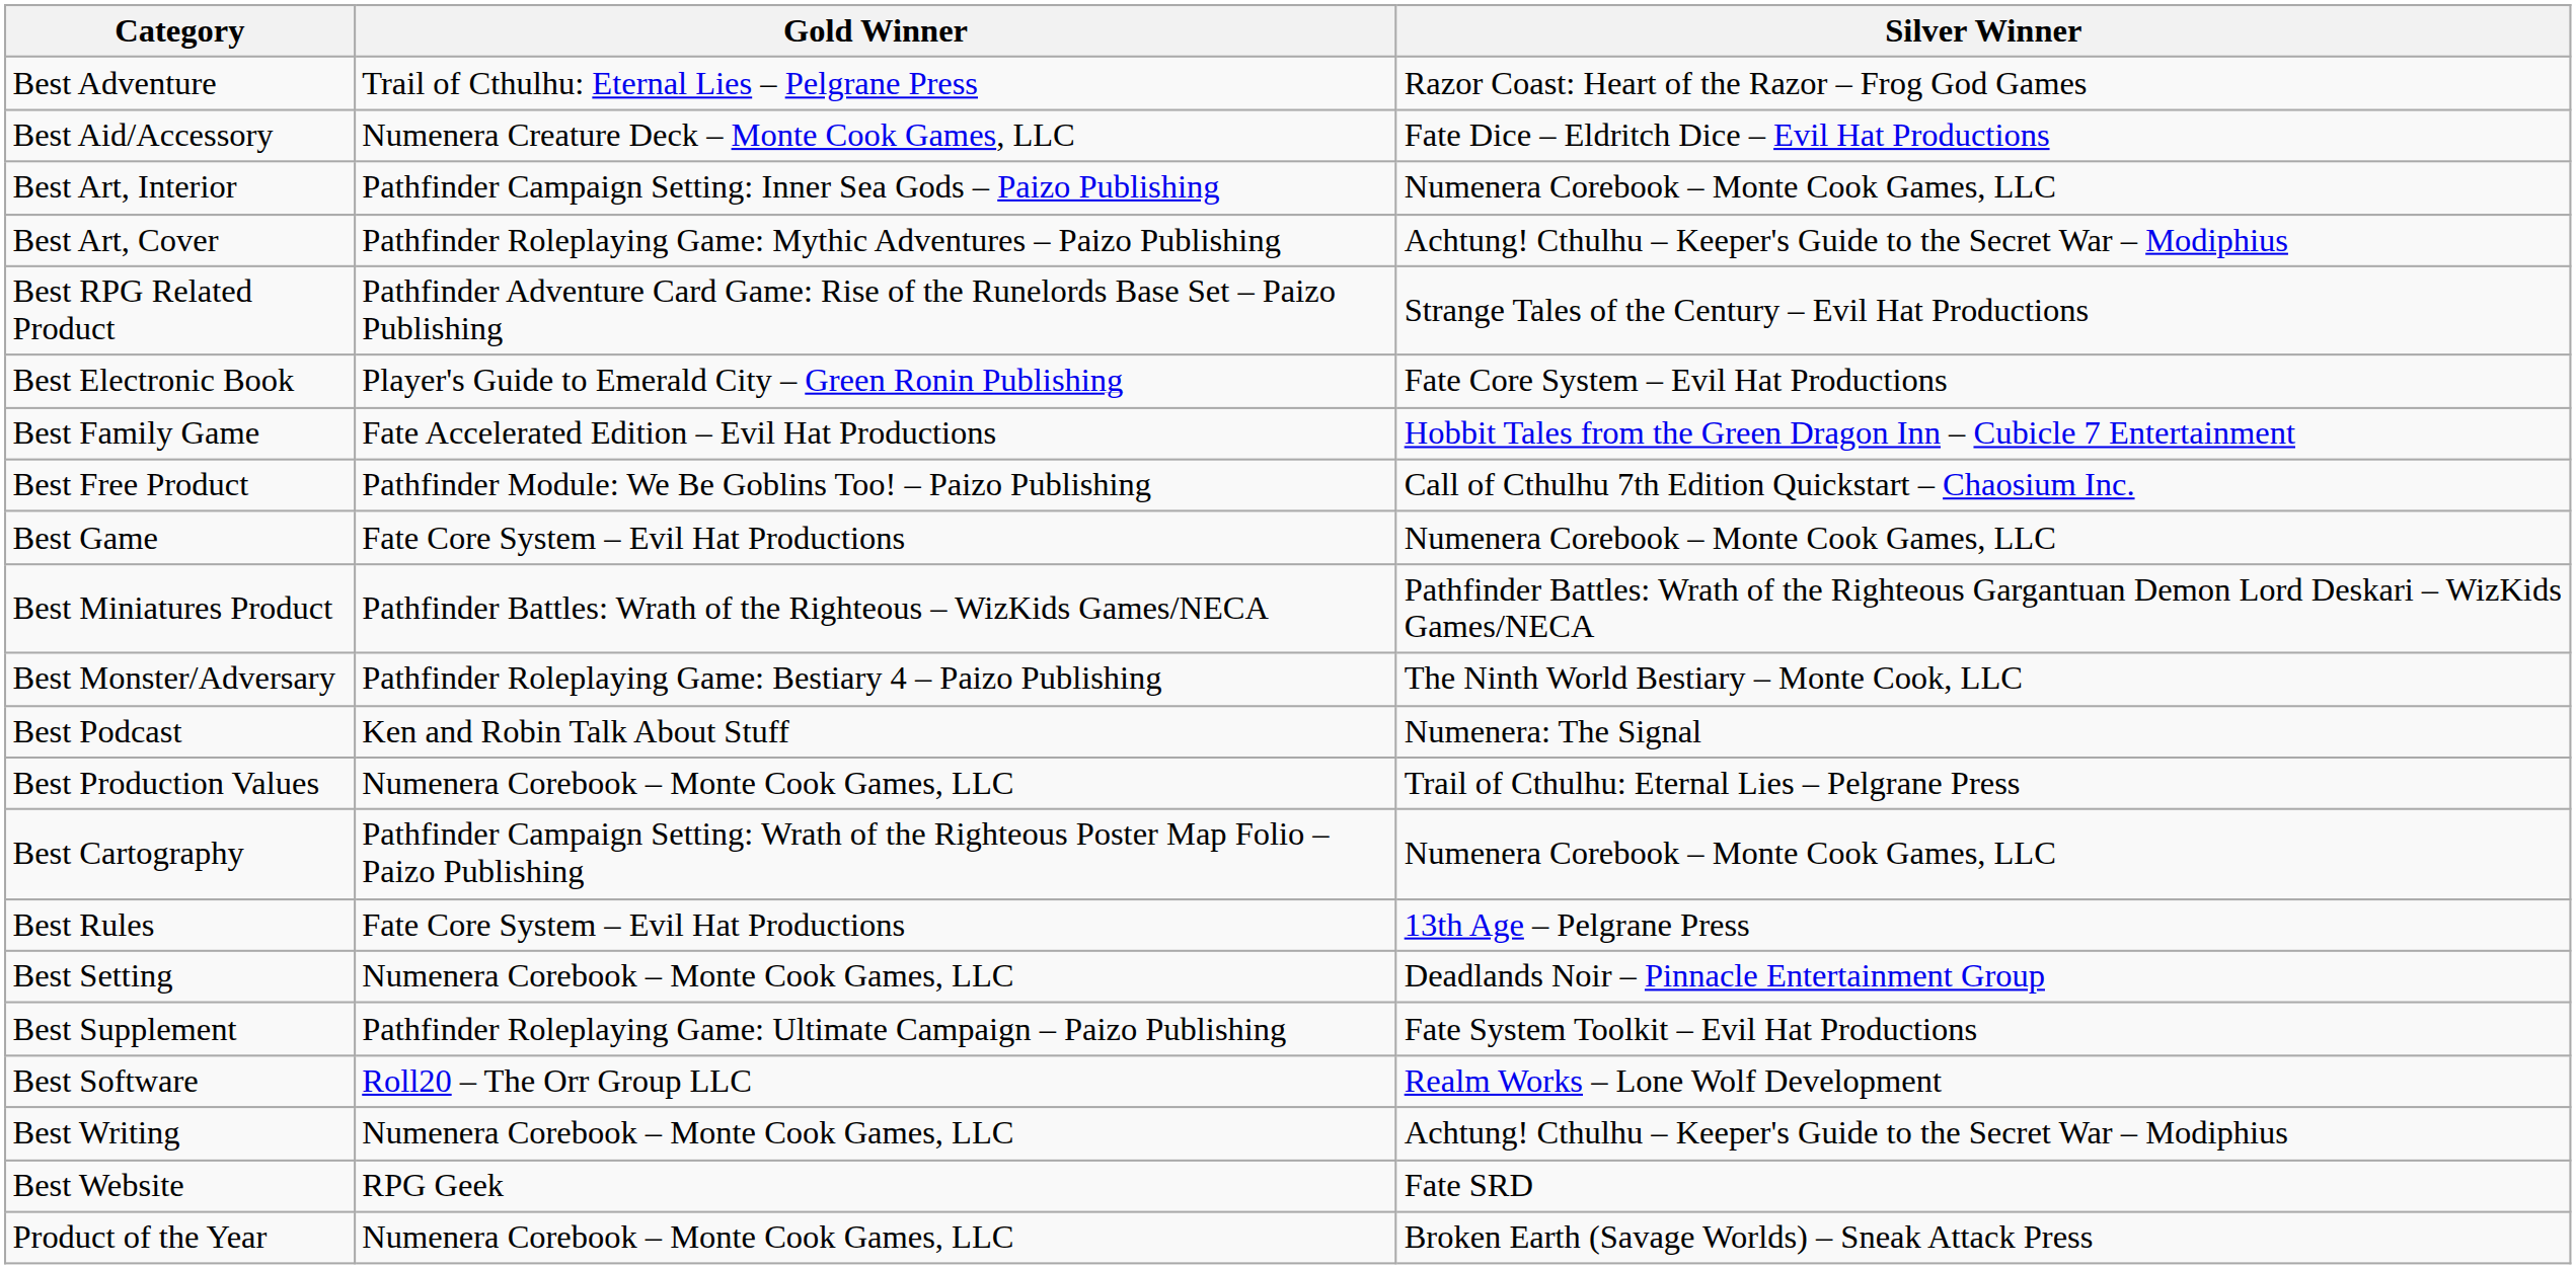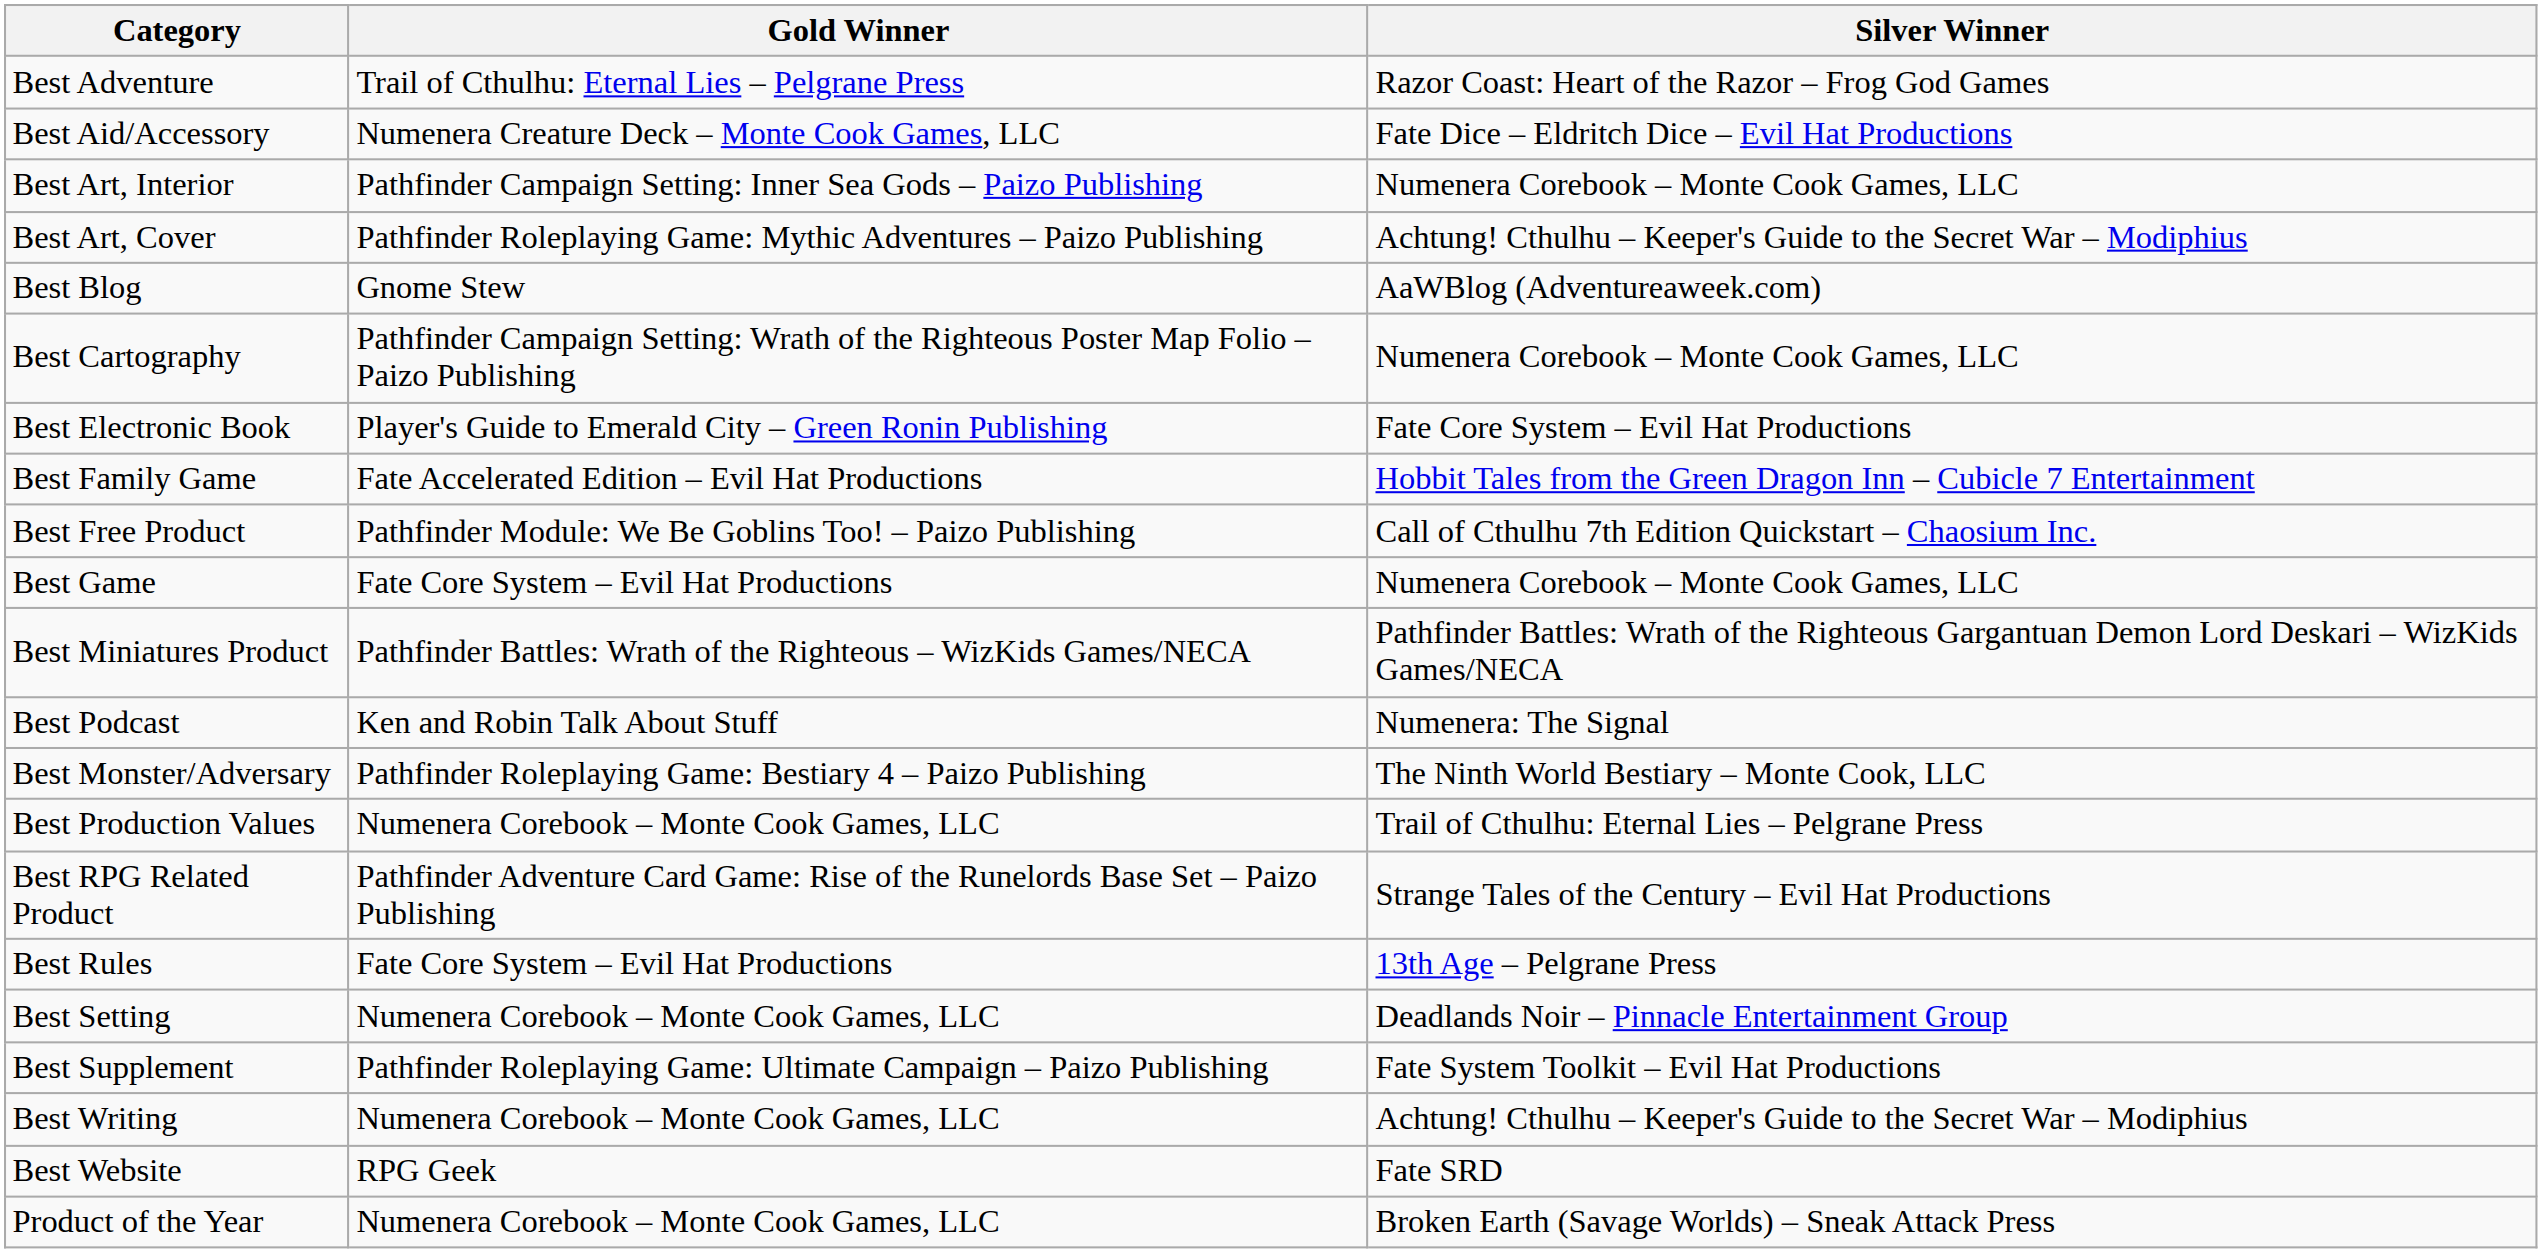 <table class="wikitable">
 <tr>
 <th>Category</th>
 <th>Gold Winner</th>
 <th>Silver Winner</th>
 </tr>
 <tr>
 <td>Best Adventure</td>
 <td>Trail of Cthulhu: <a href='#'>Eternal Lies</a> – <a href='#'>Pelgrane Press</a></td>
 <td>Razor Coast: Heart of the Razor – Frog God Games</td>
 </tr>
 <tr>
 <td>Best Aid/Accessory</td>
 <td>Numenera Creature Deck – <a href='#'>Monte Cook Games</a>, LLC</td>
 <td>Fate Dice – Eldritch Dice – <a href='#'>Evil Hat Productions</a></td>
 </tr>
 <tr>
 <td>Best Art, Interior</td>
 <td>Pathfinder Campaign Setting: Inner Sea Gods – <a href='#'>Paizo Publishing</a></td>
 <td>Numenera Corebook – Monte Cook Games, LLC</td>
 </tr>
 <tr>
 <td>Best Art, Cover</td>
 <td>Pathfinder Roleplaying Game: Mythic Adventures – Paizo Publishing</td>
 <td>Achtung! Cthulhu – Keeper's Guide to the Secret War – <a href='#'>Modiphius</a></td>
 </tr>
 <tr>
-<td>Best RPG Related Product</td>
-<td>Pathfinder Adventure Card Game: Rise of the Runelords Base Set – Paizo Publishing</td>
-<td>Strange Tales of the Century – Evil Hat Productions</td>
+<td>Best Blog</td>
+<td>Gnome Stew</td>
+<td>AaWBlog (Adventureaweek.com)</td>
+</tr>
+<tr>
+<td>Best Cartography</td>
+<td>Pathfinder Campaign Setting: Wrath of the Righteous Poster Map Folio – Paizo Publishing</td>
+<td>Numenera Corebook – Monte Cook Games, LLC</td>
 </tr>
 <tr>
 <td>Best Electronic Book</td>
 <td>Player's Guide to Emerald City – <a href='#'>Green Ronin Publishing</a></td>
 <td>Fate Core System – Evil Hat Productions</td>
 </tr>
 <tr>
 <td>Best Family Game</td>
 <td>Fate Accelerated Edition – Evil Hat Productions</td>
 <td><a href='#'>Hobbit Tales from the Green Dragon Inn</a> – <a href='#'>Cubicle 7 Entertainment</a></td>
 </tr>
 <tr>
 <td>Best Free Product</td>
 <td>Pathfinder Module: We Be Goblins Too! – Paizo Publishing</td>
 <td>Call of Cthulhu 7th Edition Quickstart – <a href='#'>Chaosium Inc.</a></td>
 </tr>
 <tr>
 <td>Best Game</td>
 <td>Fate Core System – Evil Hat Productions</td>
 <td>Numenera Corebook – Monte Cook Games, LLC</td>
 </tr>
 <tr>
 <td>Best Miniatures Product</td>
 <td>Pathfinder Battles: Wrath of the Righteous – WizKids Games/NECA</td>
 <td>Pathfinder Battles: Wrath of the Righteous Gargantuan Demon Lord Deskari – WizKids Games/NECA</td>
 </tr>
 <tr>
+<td>Best Podcast</td>
+<td>Ken and Robin Talk About Stuff</td>
+<td>Numenera: The Signal</td>
+</tr>
+<tr>
 <td>Best Monster/Adversary</td>
 <td>Pathfinder Roleplaying Game: Bestiary 4 – Paizo Publishing</td>
 <td>The Ninth World Bestiary – Monte Cook, LLC</td>
-</tr>
-<tr>
-<td>Best Podcast</td>
-<td>Ken and Robin Talk About Stuff</td>
-<td>Numenera: The Signal</td>
 </tr>
 <tr>
 <td>Best Production Values</td>
 <td>Numenera Corebook – Monte Cook Games, LLC</td>
 <td>Trail of Cthulhu: Eternal Lies – Pelgrane Press</td>
 </tr>
 <tr>
-<td>Best Cartography</td>
-<td>Pathfinder Campaign Setting: Wrath of the Righteous Poster Map Folio – Paizo Publishing</td>
-<td>Numenera Corebook – Monte Cook Games, LLC</td>
+<td>Best RPG Related Product</td>
+<td>Pathfinder Adventure Card Game: Rise of the Runelords Base Set – Paizo Publishing</td>
+<td>Strange Tales of the Century – Evil Hat Productions</td>
 </tr>
 <tr>
 <td>Best Rules</td>
 <td>Fate Core System – Evil Hat Productions</td>
 <td><a href='#'>13th Age</a> – Pelgrane Press</td>
 </tr>
 <tr>
 <td>Best Setting</td>
 <td>Numenera Corebook – Monte Cook Games, LLC</td>
 <td>Deadlands Noir – <a href='#'>Pinnacle Entertainment Group</a></td>
 </tr>
 <tr>
 <td>Best Supplement</td>
 <td>Pathfinder Roleplaying Game: Ultimate Campaign – Paizo Publishing</td>
 <td>Fate System Toolkit – Evil Hat Productions</td>
 </tr>
 <tr>
-<td>Best Software</td>
-<td><a href='#'>Roll20</a> – The Orr Group LLC</td>
-<td><a href='#'>Realm Works</a> – Lone Wolf Development</td>
-</tr>
-<tr>
 <td>Best Writing</td>
 <td>Numenera Corebook – Monte Cook Games, LLC</td>
 <td>Achtung! Cthulhu – Keeper's Guide to the Secret War – Modiphius</td>
 </tr>
 <tr>
 <td>Best Website</td>
 <td>RPG Geek</td>
 <td>Fate SRD</td>
 </tr>
 <tr>
 <td>Product of the Year</td>
 <td>Numenera Corebook – Monte Cook Games, LLC</td>
 <td>Broken Earth (Savage Worlds) – Sneak Attack Press</td>
 </tr>
 </table>
